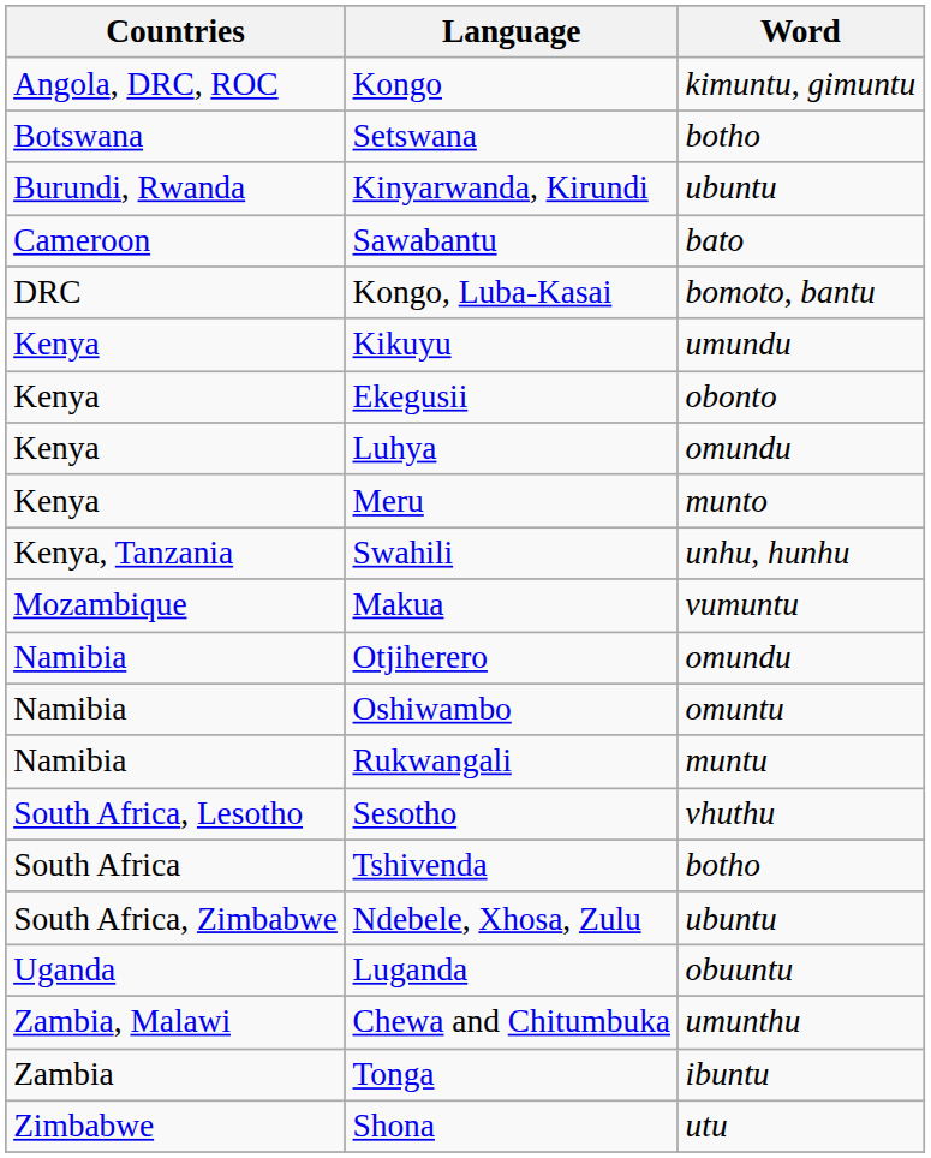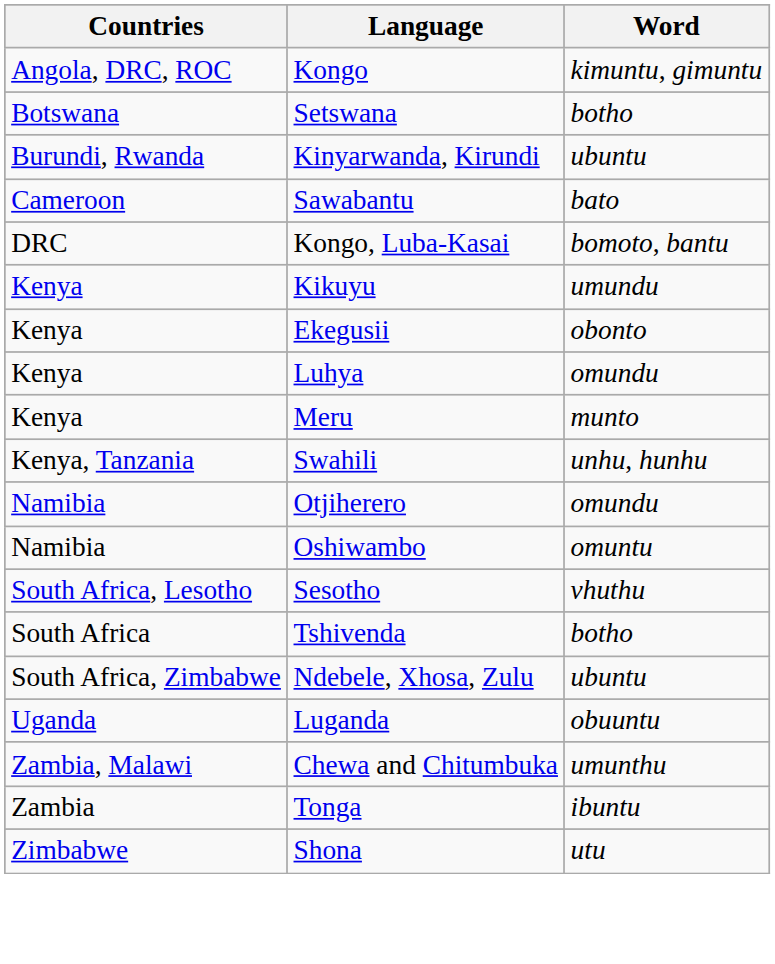 <table class=wikitable>
 <tr>
 <th>Countries</th>
 <th>Language</th>
 <th>Word</th>
 </tr>
 <tr>
 <td><a href='#'>Angola</a>, <a href='#'>DRC</a>, <a href='#'>ROC</a></td>
 <td><a href='#'>Kongo</a></td>
 <td><em>kimuntu</em>, <em>gimuntu</em></td>
 </tr>
 <tr>
 <td><a href='#'>Botswana</a></td>
 <td><a href='#'>Setswana</a></td>
 <td><em>botho</em></td>
 </tr>
 <tr>
 <td><a href='#'>Burundi</a>, <a href='#'>Rwanda</a></td>
 <td><a href='#'>Kinyarwanda</a>, <a href='#'>Kirundi</a></td>
 <td><em>ubuntu</em></td>
 </tr>
 <tr>
 <td><a href='#'>Cameroon</a></td>
 <td><a href='#'>Sawabantu</a></td>
 <td><em>bato</em></td>
 </tr>
 <tr>
 <td>DRC</td>
 <td>Kongo, <a href='#'>Luba-Kasai</a></td>
 <td><em>bomoto</em>, <em>bantu</em></td>
 </tr>
 <tr>
 <td><a href='#'>Kenya</a></td>
 <td><a href='#'>Kikuyu</a></td>
 <td><em>umundu</em></td>
 </tr>
 <tr>
 <td>Kenya</td>
 <td><a href='#'>Ekegusii</a></td>
 <td><em>obonto</em></td>
 </tr>
 <tr>
 <td>Kenya</td>
 <td><a href='#'>Luhya</a></td>
 <td><em>omundu</em></td>
 </tr>
 <tr>
 <td>Kenya</td>
 <td><a href='#'>Meru</a></td>
 <td><em>munto</em></td>
 </tr>
 <tr>
 <td>Kenya, <a href='#'>Tanzania</a></td>
 <td><a href='#'>Swahili</a></td>
 <td><em>unhu</em>, <em>hunhu</em></td>
 </tr>
 <tr>
-<td><a href='#'>Mozambique</a></td>
-<td><a href='#'>Makua</a></td>
-<td><em>vumuntu</em></td>
-</tr>
-<tr>
 <td><a href='#'>Namibia</a></td>
 <td><a href='#'>Otjiherero </a></td>
 <td><em>omundu</em></td>
 </tr>
 <tr>
 <td>Namibia</td>
 <td><a href='#'>Oshiwambo </a></td>
 <td><em>omuntu</em></td>
-</tr>
-<tr>
-<td>Namibia</td>
-<td><a href='#'>Rukwangali</a></td>
-<td><em>muntu</em></td>
 </tr>
 <tr>
 <td><a href='#'>South Africa</a>, <a href='#'>Lesotho</a></td>
 <td><a href='#'>Sesotho</a></td>
 <td><em>vhuthu</em></td>
 </tr>
 <tr>
 <td>South Africa</td>
 <td><a href='#'>Tshivenda</a></td>
 <td><em>botho</em></td>
 </tr>
 <tr>
 <td>South Africa, <a href='#'>Zimbabwe</a></td>
 <td><a href='#'>Ndebele</a>, <a href='#'>Xhosa</a>, <a href='#'>Zulu</a></td>
 <td><em>ubuntu</em></td>
 </tr>
 <tr>
 <td><a href='#'>Uganda</a></td>
 <td><a href='#'>Luganda</a></td>
 <td><em>obuuntu</em></td>
 </tr>
 <tr>
 <td><a href='#'>Zambia</a>, <a href='#'>Malawi</a></td>
 <td><a href='#'>Chewa</a> and <a href='#'>Chitumbuka</a></td>
 <td><em>umunthu</em></td>
 </tr>
 <tr>
 <td>Zambia</td>
 <td><a href='#'>Tonga</a></td>
 <td><em>ibuntu</em></td>
 </tr>
 <tr>
 <td><a href='#'>Zimbabwe</a></td>
 <td><a href='#'>Shona</a></td>
 <td><em>utu</em></td>
 </tr>
 </table>
